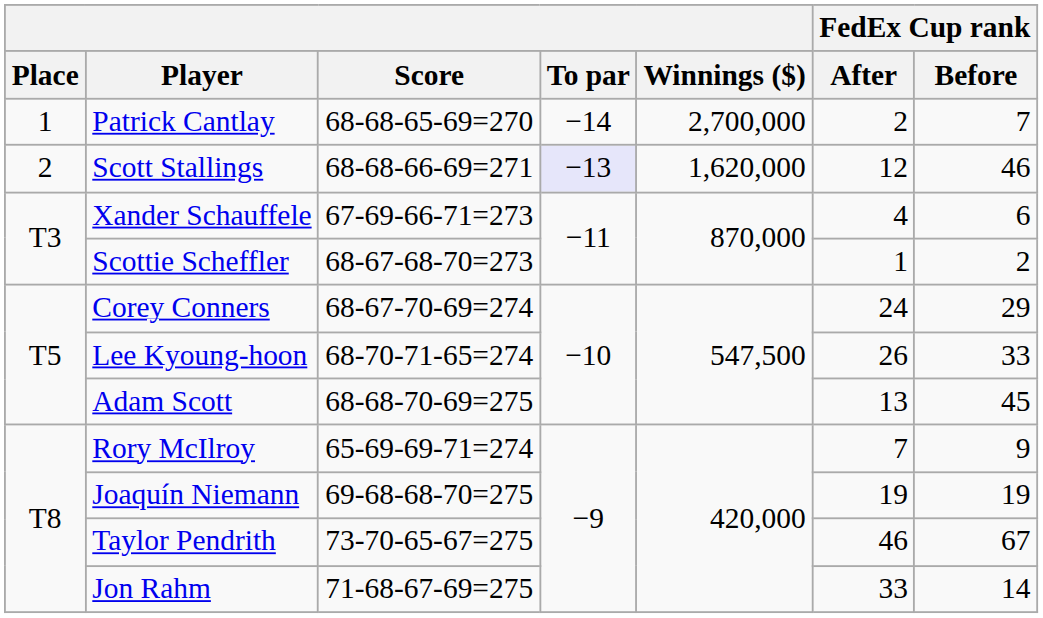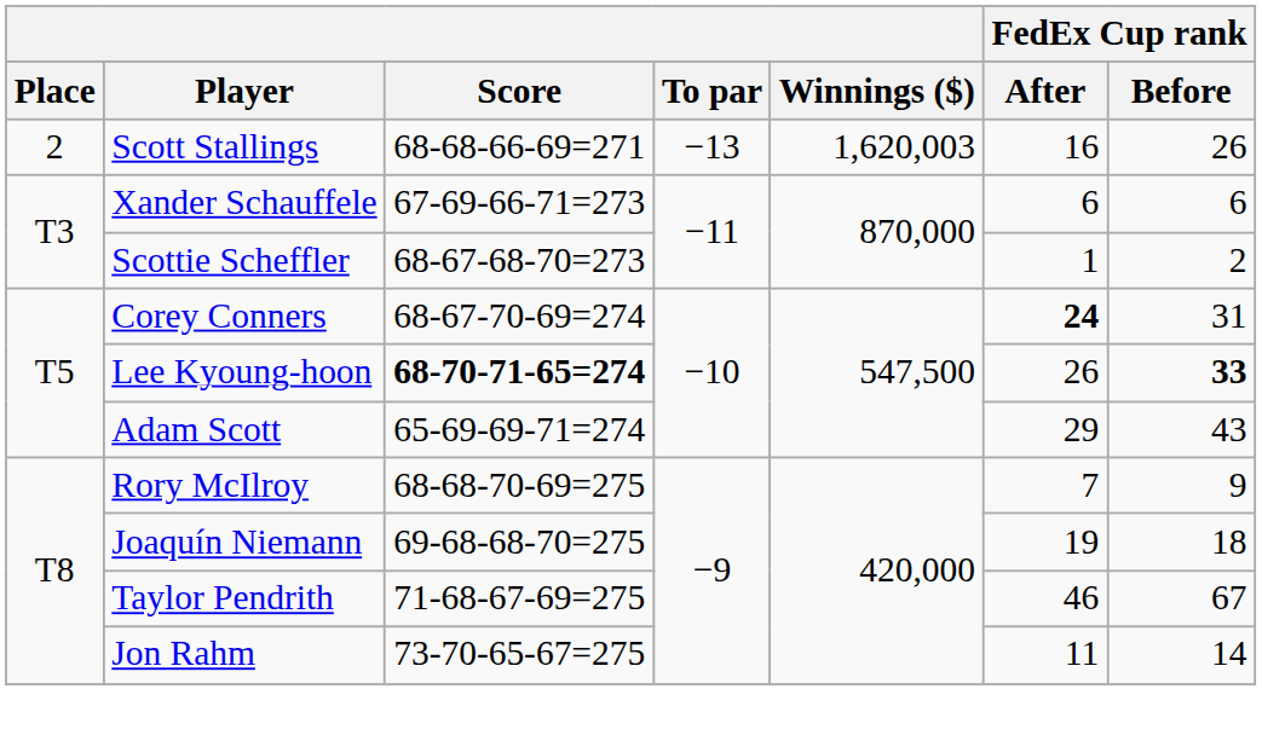 <table class=wikitable>
 <tr>
 <th colspan=5></th>
 <th colspan=2>FedEx Cup rank</th>
 </tr>
 <tr>
 <th>Place</th>
 <th>Player</th>
 <th>Score</th>
 <th>To par</th>
 <th>Winnings ($)</th>
 <th>After</th>
 <th>Before</th>
 </tr>
 <tr>
-<td align=center>1</td>
-<td> <a href='#'>Patrick Cantlay</a></td>
-<td>68-68-65-69=270</td>
-<td align=center>−14</td>
-<td align=right>2,700,000</td>
-<td align=right>2</td>
-<td align=right>7</td>
-</tr>
-<tr>
 <td align=center>2</td>
 <td> <a href='#'>Scott Stallings</a></td>
 <td>68-68-66-69=271</td>
-<td align=center style="background: lavender;">−13</td>
-<td align=right>1,620,000</td>
-<td align=right>12</td>
-<td align=right>46</td>
+<td align=center>−13</td>
+<td align=right>1,620,003</td>
+<td align=right>16</td>
+<td align=right>26</td>
 </tr>
 <tr>
 <td align=center rowspan=2>T3</td>
 <td> <a href='#'>Xander Schauffele</a></td>
 <td>67-69-66-71=273</td>
 <td align=center rowspan=2>−11</td>
 <td align=right rowspan=2>870,000</td>
-<td align=right>4</td>
+<td align=right>6</td>
 <td align=right>6</td>
 </tr>
 <tr>
 <td> <a href='#'>Scottie Scheffler</a></td>
 <td>68-67-68-70=273</td>
 <td align=right>1</td>
 <td align=right>2</td>
 </tr>
 <tr>
 <td align=center rowspan=3>T5</td>
 <td> <a href='#'>Corey Conners</a></td>
 <td>68-67-70-69=274</td>
 <td align=center rowspan=3>−10</td>
 <td align=right rowspan=3>547,500</td>
-<td align=right>24</td>
-<td align=right>29</td>
+<td align=right><strong>24</strong></td>
+<td align=right>31</td>
 </tr>
 <tr>
 <td> <a href='#'>Lee Kyoung-hoon</a></td>
-<td>68-70-71-65=274</td>
+<td><strong>68-70-71-65=274</strong></td>
 <td align=right>26</td>
-<td align=right>33</td>
+<td align=right><strong>33</strong></td>
 </tr>
 <tr>
 <td> <a href='#'>Adam Scott</a></td>
-<td>68-68-70-69=275</td>
-<td align=right>13</td>
-<td align=right>45</td>
+<td>65-69-69-71=274</td>
+<td align=right>29</td>
+<td align=right>43</td>
 </tr>
 <tr>
 <td align=center rowspan=4>T8</td>
 <td> <a href='#'>Rory McIlroy</a></td>
-<td>65-69-69-71=274</td>
+<td>68-68-70-69=275</td>
 <td align=center rowspan=4>−9</td>
 <td align=right rowspan=4>420,000</td>
 <td align=right>7</td>
 <td align=right>9</td>
 </tr>
 <tr>
 <td> <a href='#'>Joaquín Niemann</a></td>
 <td>69-68-68-70=275</td>
 <td align=right>19</td>
-<td align=right>19</td>
+<td align=right>18</td>
 </tr>
 <tr>
 <td> <a href='#'>Taylor Pendrith</a></td>
-<td>73-70-65-67=275</td>
+<td>71-68-67-69=275</td>
 <td align=right>46</td>
 <td align=right>67</td>
 </tr>
 <tr>
 <td> <a href='#'>Jon Rahm</a></td>
-<td>71-68-67-69=275</td>
-<td align=right>33</td>
+<td>73-70-65-67=275</td>
+<td align=right>11</td>
 <td align=right>14</td>
 </tr>
 </table>
